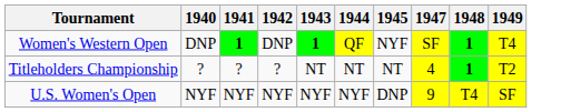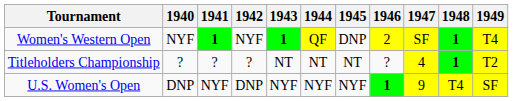 <table class="wikitable" style="font-size:95%;text-align:center;">
 <tr>
 <th>Tournament</th>
 <th>1940</th>
 <th>1941</th>
 <th>1942</th>
 <th>1943</th>
 <th>1944</th>
 <th>1945</th>
+<th>1946</th>
 <th>1947</th>
 <th>1948</th>
 <th>1949</th>
 </tr>
 <tr>
 <td><a href='#'>Women's Western Open</a></td>
-<td align="center">DNP</td>
+<td align="center">NYF</td>
 <td align="center" style="background:lime;"><strong>1</strong></td>
-<td align="center">DNP</td>
+<td align="center">NYF</td>
 <td align="center" style="background:lime;"><strong>1</strong></td>
 <td align="center" style="background:yellow;">QF</td>
-<td align="center">NYF</td>
+<td align="center">DNP</td>
+<td align="center" style="background:yellow;">2</td>
 <td align="center" style="background:yellow;">SF</td>
 <td align="center" style="background:lime;"><strong>1</strong></td>
 <td align="center" style="background:yellow;">T4</td>
 </tr>
 <tr>
 <td><a href='#'>Titleholders Championship</a></td>
 <td align="center">?</td>
 <td align="center">?</td>
 <td align="center">?</td>
 <td align="center">NT</td>
 <td align="center">NT</td>
 <td align="center">NT</td>
+<td align="center">?</td>
 <td align="center" style="background:yellow;">4</td>
 <td align="center" style="background:lime;"><strong>1</strong></td>
 <td align="center" style="background:yellow;">T2</td>
 </tr>
 <tr>
 <td><a href='#'>U.S. Women's Open</a></td>
+<td align="center">DNP</td>
+<td align="center">NYF</td>
+<td align="center">DNP</td>
 <td align="center">NYF</td>
 <td align="center">NYF</td>
 <td align="center">NYF</td>
-<td align="center">NYF</td>
-<td align="center">NYF</td>
-<td align="center">DNP</td>
+<td align="center" style="background:lime;"><strong>1</strong></td>
 <td align="center" style="background:yellow;">9</td>
 <td align="center" style="background:yellow;">T4</td>
 <td align="center" style="background:yellow;">SF</td>
 </tr>
 </table>
